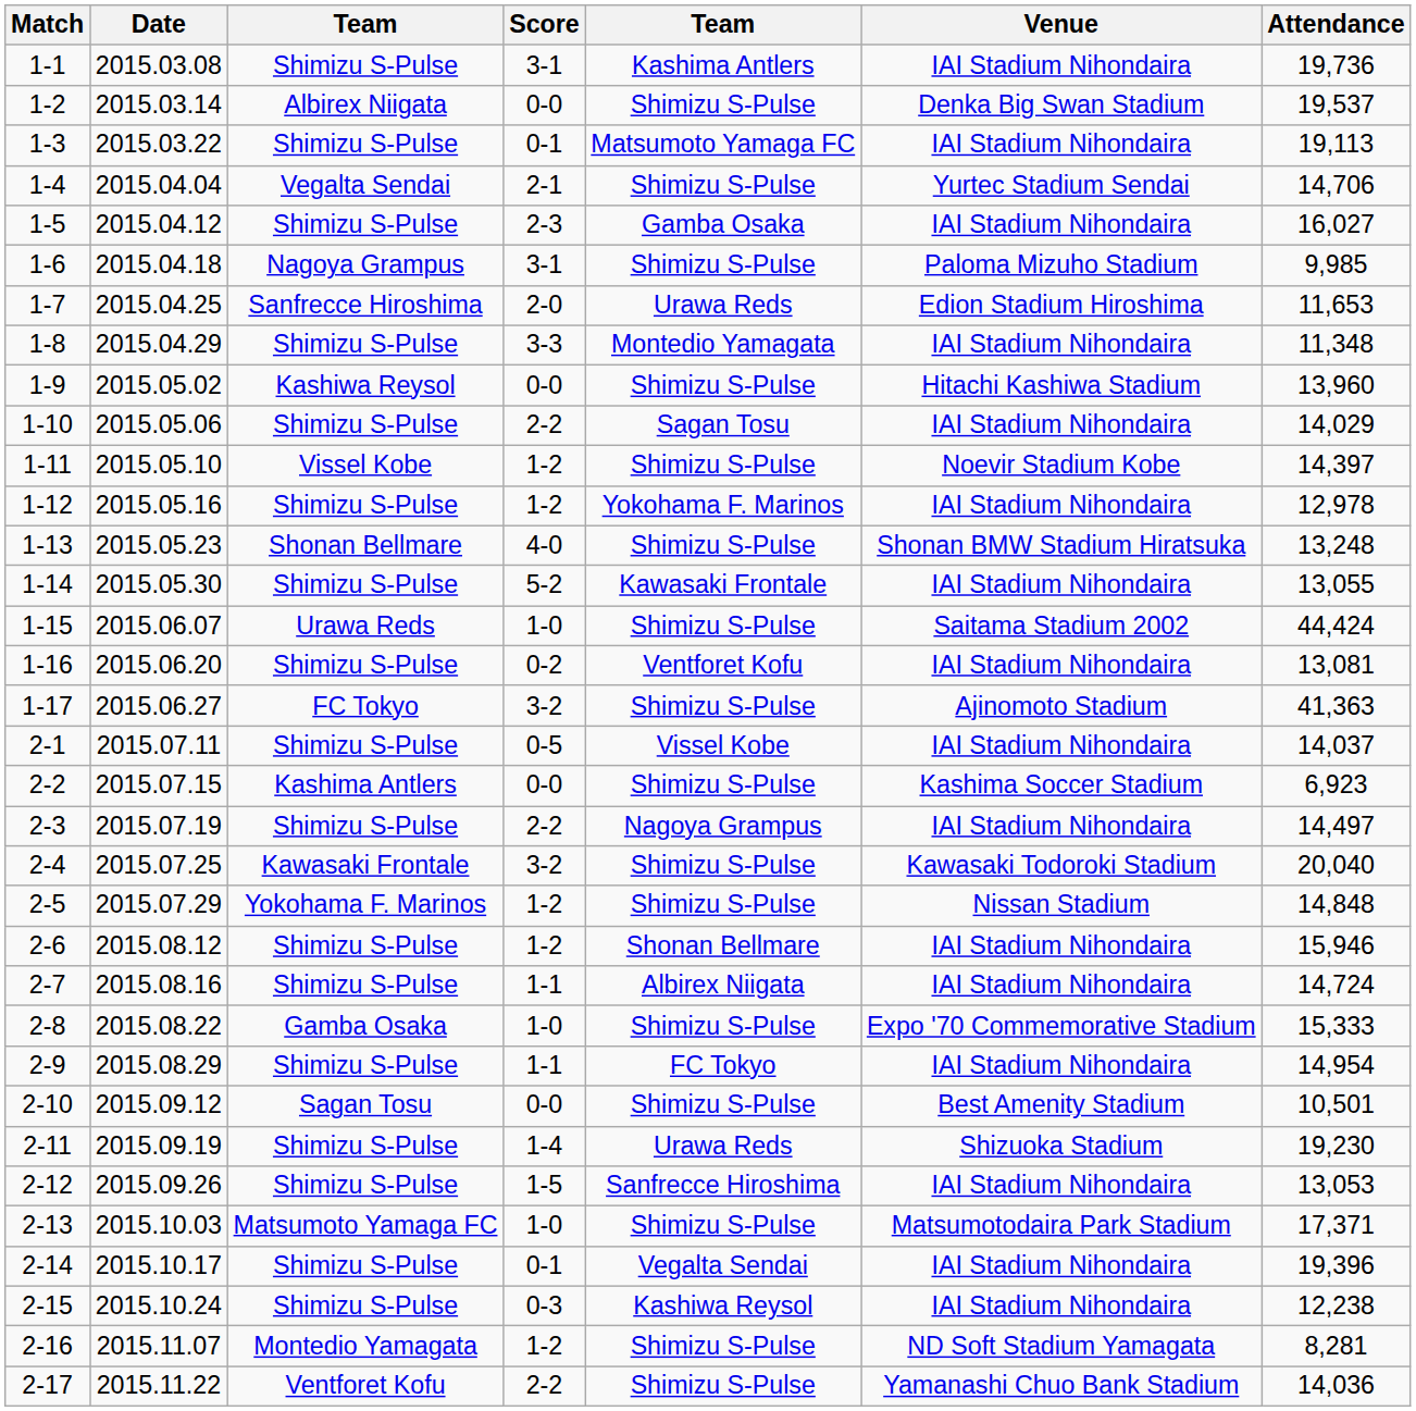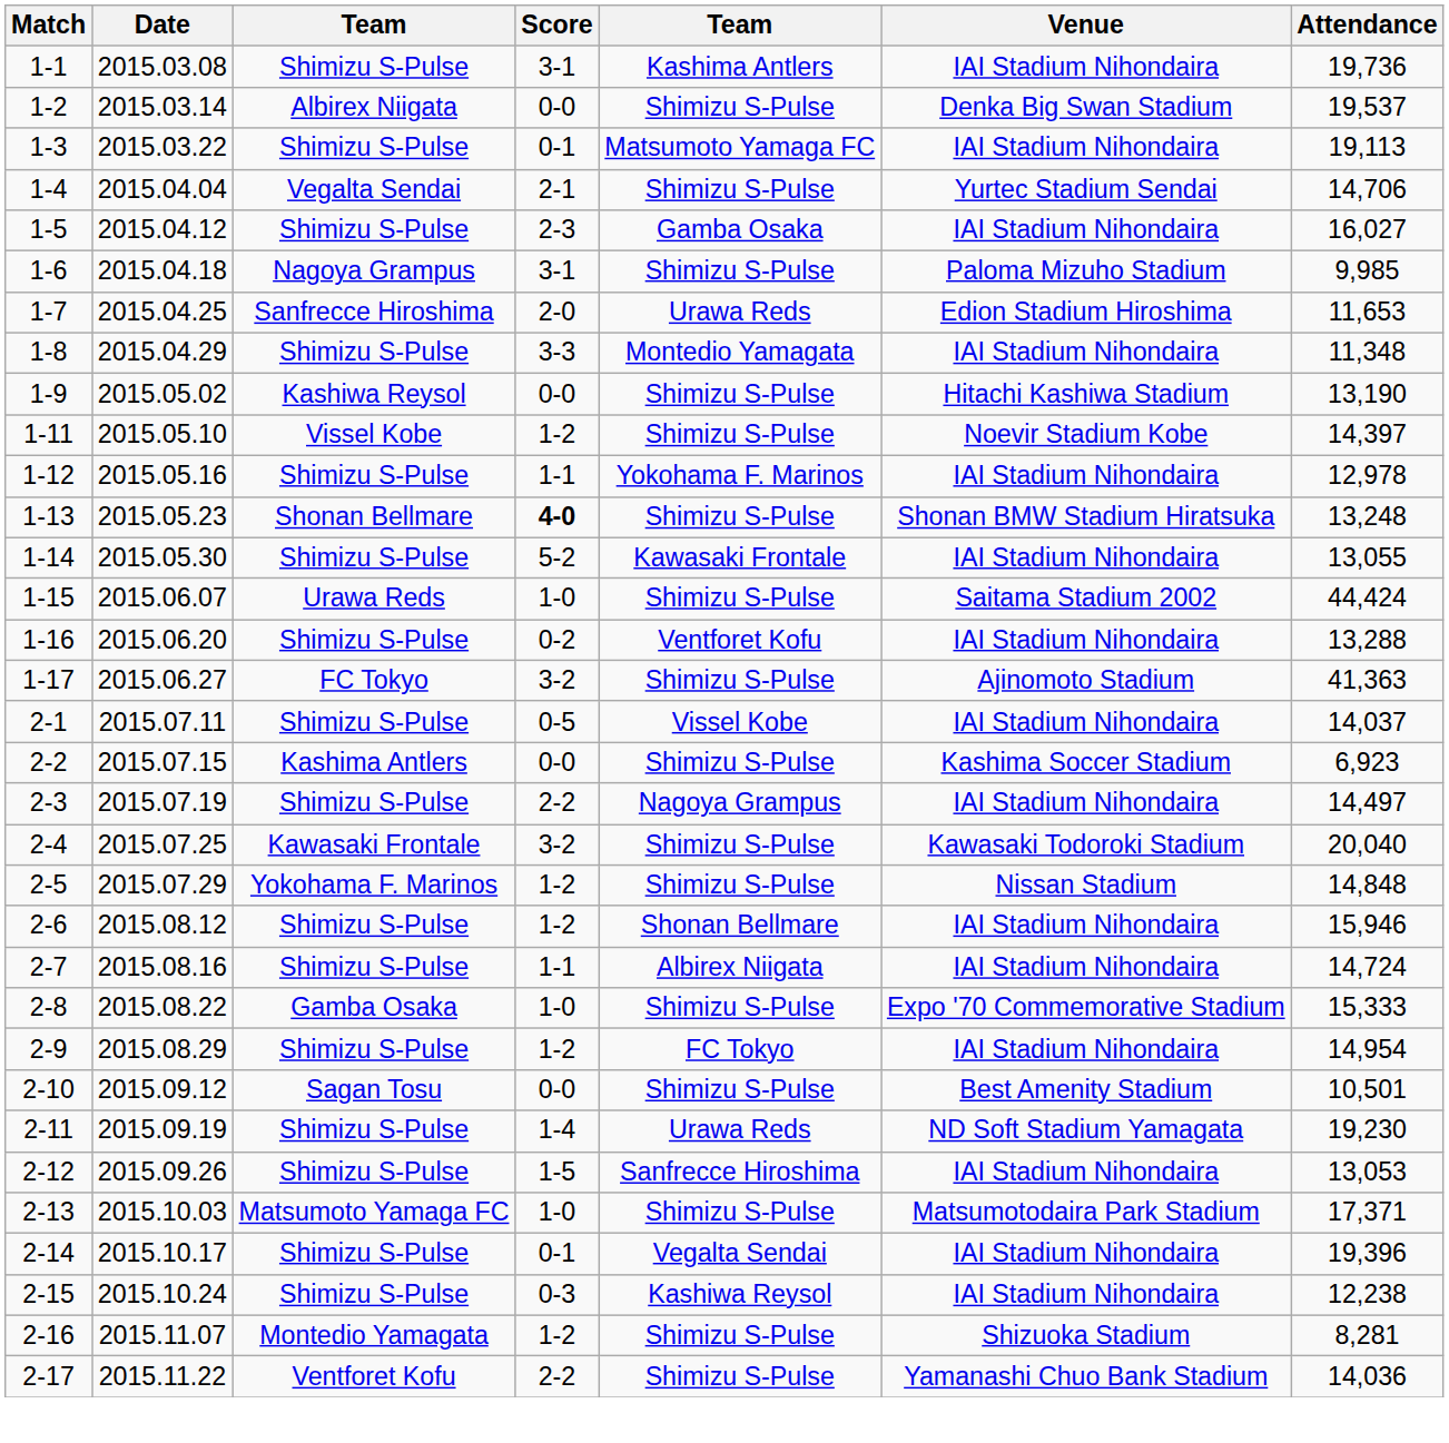 <table class="wikitable" style="text-align:center;">
 <tr>
 <th>Match</th>
 <th>Date</th>
 <th>Team</th>
 <th>Score</th>
 <th>Team</th>
 <th>Venue</th>
 <th>Attendance</th>
 </tr>
 <tr>
 <td>1-1</td>
 <td>2015.03.08</td>
 <td><a href='#'>Shimizu S-Pulse</a></td>
 <td>3-1</td>
 <td><a href='#'>Kashima Antlers</a></td>
 <td><a href='#'>IAI Stadium Nihondaira</a></td>
 <td>19,736</td>
 </tr>
 <tr>
 <td>1-2</td>
 <td>2015.03.14</td>
 <td><a href='#'>Albirex Niigata</a></td>
 <td>0-0</td>
 <td><a href='#'>Shimizu S-Pulse</a></td>
 <td><a href='#'>Denka Big Swan Stadium</a></td>
 <td>19,537</td>
 </tr>
 <tr>
 <td>1-3</td>
 <td>2015.03.22</td>
 <td><a href='#'>Shimizu S-Pulse</a></td>
 <td>0-1</td>
 <td><a href='#'>Matsumoto Yamaga FC</a></td>
 <td><a href='#'>IAI Stadium Nihondaira</a></td>
 <td>19,113</td>
 </tr>
 <tr>
 <td>1-4</td>
 <td>2015.04.04</td>
 <td><a href='#'>Vegalta Sendai</a></td>
 <td>2-1</td>
 <td><a href='#'>Shimizu S-Pulse</a></td>
 <td><a href='#'>Yurtec Stadium Sendai</a></td>
 <td>14,706</td>
 </tr>
 <tr>
 <td>1-5</td>
 <td>2015.04.12</td>
 <td><a href='#'>Shimizu S-Pulse</a></td>
 <td>2-3</td>
 <td><a href='#'>Gamba Osaka</a></td>
 <td><a href='#'>IAI Stadium Nihondaira</a></td>
 <td>16,027</td>
 </tr>
 <tr>
 <td>1-6</td>
 <td>2015.04.18</td>
 <td><a href='#'>Nagoya Grampus</a></td>
 <td>3-1</td>
 <td><a href='#'>Shimizu S-Pulse</a></td>
 <td><a href='#'>Paloma Mizuho Stadium</a></td>
 <td>9,985</td>
 </tr>
 <tr>
 <td>1-7</td>
 <td>2015.04.25</td>
 <td><a href='#'>Sanfrecce Hiroshima</a></td>
 <td>2-0</td>
 <td><a href='#'>Urawa Reds</a></td>
 <td><a href='#'>Edion Stadium Hiroshima</a></td>
 <td>11,653</td>
 </tr>
 <tr>
 <td>1-8</td>
 <td>2015.04.29</td>
 <td><a href='#'>Shimizu S-Pulse</a></td>
 <td>3-3</td>
 <td><a href='#'>Montedio Yamagata</a></td>
 <td><a href='#'>IAI Stadium Nihondaira</a></td>
 <td>11,348</td>
 </tr>
 <tr>
 <td>1-9</td>
 <td>2015.05.02</td>
 <td><a href='#'>Kashiwa Reysol</a></td>
 <td>0-0</td>
 <td><a href='#'>Shimizu S-Pulse</a></td>
 <td><a href='#'>Hitachi Kashiwa Stadium</a></td>
-<td>13,960</td>
-</tr>
-<tr>
-<td>1-10</td>
-<td>2015.05.06</td>
-<td><a href='#'>Shimizu S-Pulse</a></td>
-<td>2-2</td>
-<td><a href='#'>Sagan Tosu</a></td>
-<td><a href='#'>IAI Stadium Nihondaira</a></td>
-<td>14,029</td>
+<td>13,190</td>
 </tr>
 <tr>
 <td>1-11</td>
 <td>2015.05.10</td>
 <td><a href='#'>Vissel Kobe</a></td>
 <td>1-2</td>
 <td><a href='#'>Shimizu S-Pulse</a></td>
 <td><a href='#'>Noevir Stadium Kobe</a></td>
 <td>14,397</td>
 </tr>
 <tr>
 <td>1-12</td>
 <td>2015.05.16</td>
 <td><a href='#'>Shimizu S-Pulse</a></td>
-<td>1-2</td>
+<td>1-1</td>
 <td><a href='#'>Yokohama F. Marinos</a></td>
 <td><a href='#'>IAI Stadium Nihondaira</a></td>
 <td>12,978</td>
 </tr>
 <tr>
 <td>1-13</td>
 <td>2015.05.23</td>
 <td><a href='#'>Shonan Bellmare</a></td>
-<td>4-0</td>
+<td><strong>4-0</strong></td>
 <td><a href='#'>Shimizu S-Pulse</a></td>
 <td><a href='#'>Shonan BMW Stadium Hiratsuka</a></td>
 <td>13,248</td>
 </tr>
 <tr>
 <td>1-14</td>
 <td>2015.05.30</td>
 <td><a href='#'>Shimizu S-Pulse</a></td>
 <td>5-2</td>
 <td><a href='#'>Kawasaki Frontale</a></td>
 <td><a href='#'>IAI Stadium Nihondaira</a></td>
 <td>13,055</td>
 </tr>
 <tr>
 <td>1-15</td>
 <td>2015.06.07</td>
 <td><a href='#'>Urawa Reds</a></td>
 <td>1-0</td>
 <td><a href='#'>Shimizu S-Pulse</a></td>
 <td><a href='#'>Saitama Stadium 2002</a></td>
 <td>44,424</td>
 </tr>
 <tr>
 <td>1-16</td>
 <td>2015.06.20</td>
 <td><a href='#'>Shimizu S-Pulse</a></td>
 <td>0-2</td>
 <td><a href='#'>Ventforet Kofu</a></td>
 <td><a href='#'>IAI Stadium Nihondaira</a></td>
-<td>13,081</td>
+<td>13,288</td>
 </tr>
 <tr>
 <td>1-17</td>
 <td>2015.06.27</td>
 <td><a href='#'>FC Tokyo</a></td>
 <td>3-2</td>
 <td><a href='#'>Shimizu S-Pulse</a></td>
 <td><a href='#'>Ajinomoto Stadium</a></td>
 <td>41,363</td>
 </tr>
 <tr>
 <td>2-1</td>
 <td>2015.07.11</td>
 <td><a href='#'>Shimizu S-Pulse</a></td>
 <td>0-5</td>
 <td><a href='#'>Vissel Kobe</a></td>
 <td><a href='#'>IAI Stadium Nihondaira</a></td>
 <td>14,037</td>
 </tr>
 <tr>
 <td>2-2</td>
 <td>2015.07.15</td>
 <td><a href='#'>Kashima Antlers</a></td>
 <td>0-0</td>
 <td><a href='#'>Shimizu S-Pulse</a></td>
 <td><a href='#'>Kashima Soccer Stadium</a></td>
 <td>6,923</td>
 </tr>
 <tr>
 <td>2-3</td>
 <td>2015.07.19</td>
 <td><a href='#'>Shimizu S-Pulse</a></td>
 <td>2-2</td>
 <td><a href='#'>Nagoya Grampus</a></td>
 <td><a href='#'>IAI Stadium Nihondaira</a></td>
 <td>14,497</td>
 </tr>
 <tr>
 <td>2-4</td>
 <td>2015.07.25</td>
 <td><a href='#'>Kawasaki Frontale</a></td>
 <td>3-2</td>
 <td><a href='#'>Shimizu S-Pulse</a></td>
 <td><a href='#'>Kawasaki Todoroki Stadium</a></td>
 <td>20,040</td>
 </tr>
 <tr>
 <td>2-5</td>
 <td>2015.07.29</td>
 <td><a href='#'>Yokohama F. Marinos</a></td>
 <td>1-2</td>
 <td><a href='#'>Shimizu S-Pulse</a></td>
 <td><a href='#'>Nissan Stadium</a></td>
 <td>14,848</td>
 </tr>
 <tr>
 <td>2-6</td>
 <td>2015.08.12</td>
 <td><a href='#'>Shimizu S-Pulse</a></td>
 <td>1-2</td>
 <td><a href='#'>Shonan Bellmare</a></td>
 <td><a href='#'>IAI Stadium Nihondaira</a></td>
 <td>15,946</td>
 </tr>
 <tr>
 <td>2-7</td>
 <td>2015.08.16</td>
 <td><a href='#'>Shimizu S-Pulse</a></td>
 <td>1-1</td>
 <td><a href='#'>Albirex Niigata</a></td>
 <td><a href='#'>IAI Stadium Nihondaira</a></td>
 <td>14,724</td>
 </tr>
 <tr>
 <td>2-8</td>
 <td>2015.08.22</td>
 <td><a href='#'>Gamba Osaka</a></td>
 <td>1-0</td>
 <td><a href='#'>Shimizu S-Pulse</a></td>
 <td><a href='#'>Expo '70 Commemorative Stadium</a></td>
 <td>15,333</td>
 </tr>
 <tr>
 <td>2-9</td>
 <td>2015.08.29</td>
 <td><a href='#'>Shimizu S-Pulse</a></td>
-<td>1-1</td>
+<td>1-2</td>
 <td><a href='#'>FC Tokyo</a></td>
 <td><a href='#'>IAI Stadium Nihondaira</a></td>
 <td>14,954</td>
 </tr>
 <tr>
 <td>2-10</td>
 <td>2015.09.12</td>
 <td><a href='#'>Sagan Tosu</a></td>
 <td>0-0</td>
 <td><a href='#'>Shimizu S-Pulse</a></td>
 <td><a href='#'>Best Amenity Stadium</a></td>
 <td>10,501</td>
 </tr>
 <tr>
 <td>2-11</td>
 <td>2015.09.19</td>
 <td><a href='#'>Shimizu S-Pulse</a></td>
 <td>1-4</td>
 <td><a href='#'>Urawa Reds</a></td>
-<td><a href='#'>Shizuoka Stadium</a></td>
+<td><a href='#'>ND Soft Stadium Yamagata</a></td>
 <td>19,230</td>
 </tr>
 <tr>
 <td>2-12</td>
 <td>2015.09.26</td>
 <td><a href='#'>Shimizu S-Pulse</a></td>
 <td>1-5</td>
 <td><a href='#'>Sanfrecce Hiroshima</a></td>
 <td><a href='#'>IAI Stadium Nihondaira</a></td>
 <td>13,053</td>
 </tr>
 <tr>
 <td>2-13</td>
 <td>2015.10.03</td>
 <td><a href='#'>Matsumoto Yamaga FC</a></td>
 <td>1-0</td>
 <td><a href='#'>Shimizu S-Pulse</a></td>
 <td><a href='#'>Matsumotodaira Park Stadium</a></td>
 <td>17,371</td>
 </tr>
 <tr>
 <td>2-14</td>
 <td>2015.10.17</td>
 <td><a href='#'>Shimizu S-Pulse</a></td>
 <td>0-1</td>
 <td><a href='#'>Vegalta Sendai</a></td>
 <td><a href='#'>IAI Stadium Nihondaira</a></td>
 <td>19,396</td>
 </tr>
 <tr>
 <td>2-15</td>
 <td>2015.10.24</td>
 <td><a href='#'>Shimizu S-Pulse</a></td>
 <td>0-3</td>
 <td><a href='#'>Kashiwa Reysol</a></td>
 <td><a href='#'>IAI Stadium Nihondaira</a></td>
 <td>12,238</td>
 </tr>
 <tr>
 <td>2-16</td>
 <td>2015.11.07</td>
 <td><a href='#'>Montedio Yamagata</a></td>
 <td>1-2</td>
 <td><a href='#'>Shimizu S-Pulse</a></td>
-<td><a href='#'>ND Soft Stadium Yamagata</a></td>
+<td><a href='#'>Shizuoka Stadium</a></td>
 <td>8,281</td>
 </tr>
 <tr>
 <td>2-17</td>
 <td>2015.11.22</td>
 <td><a href='#'>Ventforet Kofu</a></td>
 <td>2-2</td>
 <td><a href='#'>Shimizu S-Pulse</a></td>
 <td><a href='#'>Yamanashi Chuo Bank Stadium</a></td>
 <td>14,036</td>
 </tr>
 </table>
